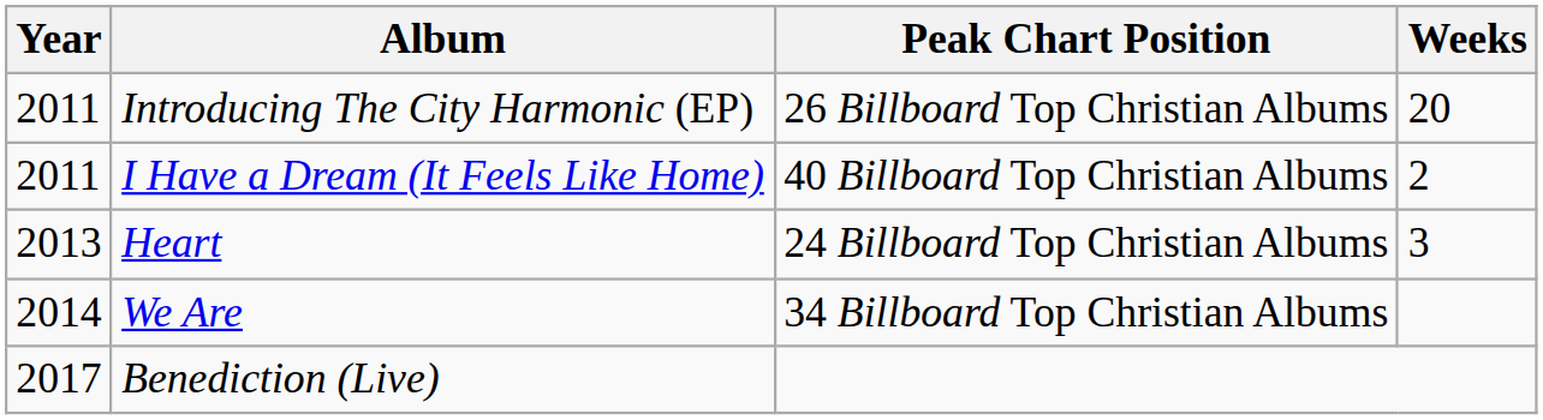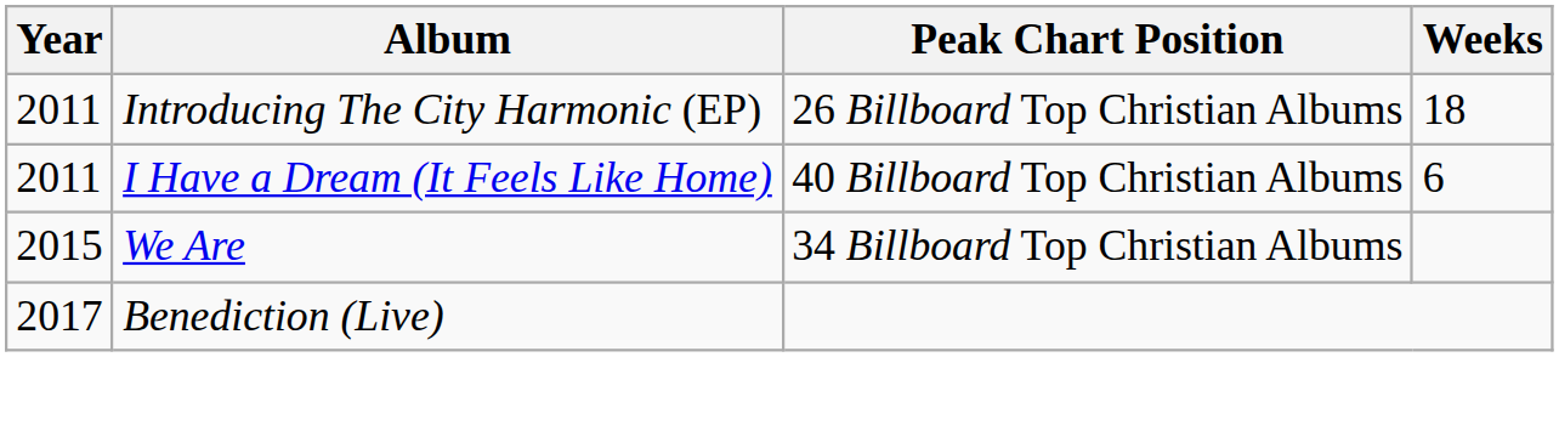 <table class="wikitable">
 <tr>
 <th>Year</th>
 <th>Album</th>
 <th>Peak Chart Position</th>
 <th>Weeks</th>
 </tr>
 <tr>
 <td>2011</td>
 <td><em>Introducing The City Harmonic</em> (EP)</td>
 <td>26 <em>Billboard</em> Top Christian Albums</td>
-<td>20</td>
+<td>18</td>
 </tr>
 <tr>
 <td>2011</td>
 <td><em><a href='#'>I Have a Dream (It Feels Like Home)</a></em></td>
 <td>40 <em>Billboard</em> Top Christian Albums</td>
-<td>2</td>
+<td>6</td>
 </tr>
 <tr>
-<td>2013</td>
-<td><em><a href='#'>Heart</a></em></td>
-<td>24 <em>Billboard</em> Top Christian Albums</td>
-<td>3</td>
-</tr>
-<tr>
-<td>2014</td>
+<td>2015</td>
 <td><em><a href='#'>We Are</a></em></td>
 <td>34 <em>Billboard</em> Top Christian Albums</td>
 <td></td>
 </tr>
 <tr>
 <td>2017</td>
 <td><em>Benediction (Live)</em></td>
 </tr>
 </table>
